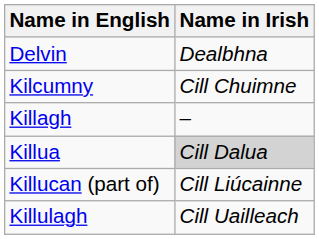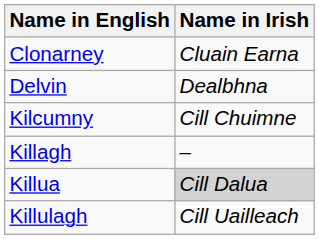 <table class="wikitable">
 <tr>
 <th>Name in English</th>
 <th>Name in Irish</th>
+</tr>
+<tr>
+<td><a href='#'>Clonarney</a></td>
+<td><em>Cluain Earna</em></td>
 </tr>
 <tr>
 <td><a href='#'>Delvin</a></td>
 <td><em>Dealbhna</em></td>
 </tr>
 <tr>
 <td><a href='#'>Kilcumny</a></td>
 <td><em>Cill Chuimne</em></td>
 </tr>
 <tr>
 <td><a href='#'>Killagh</a></td>
 <td><em>–</em></td>
 </tr>
 <tr>
 <td><a href='#'>Killua</a></td>
 <td style="background: lightgrey;"><em>Cill Dalua</em></td>
 </tr>
 <tr>
-<td><a href='#'>Killucan</a> (part of)</td>
-<td><em>Cill Liúcainne</em></td>
-</tr>
-<tr>
 <td><a href='#'>Killulagh</a></td>
 <td><em>Cill Uailleach</em></td>
 </tr>
 </table>
